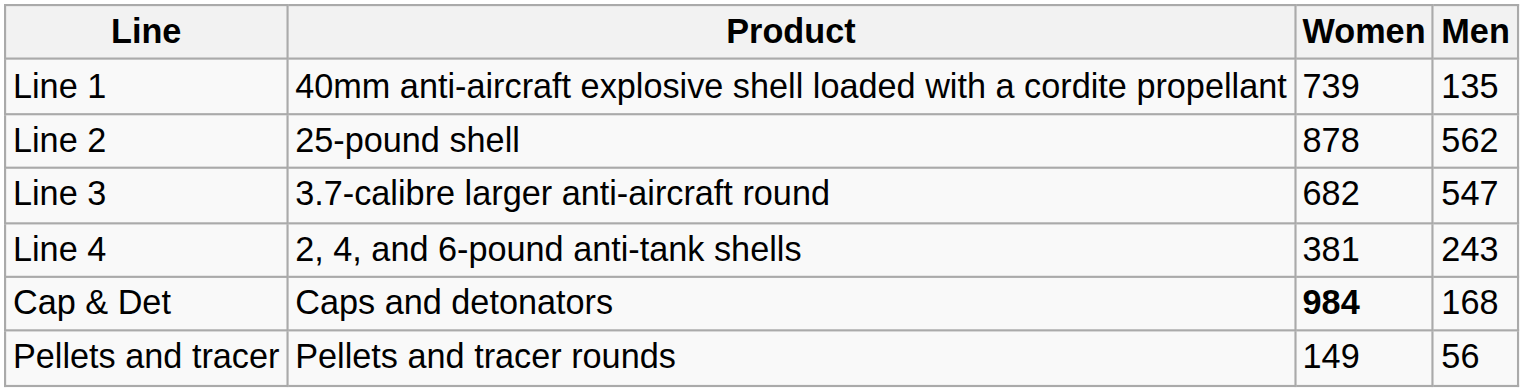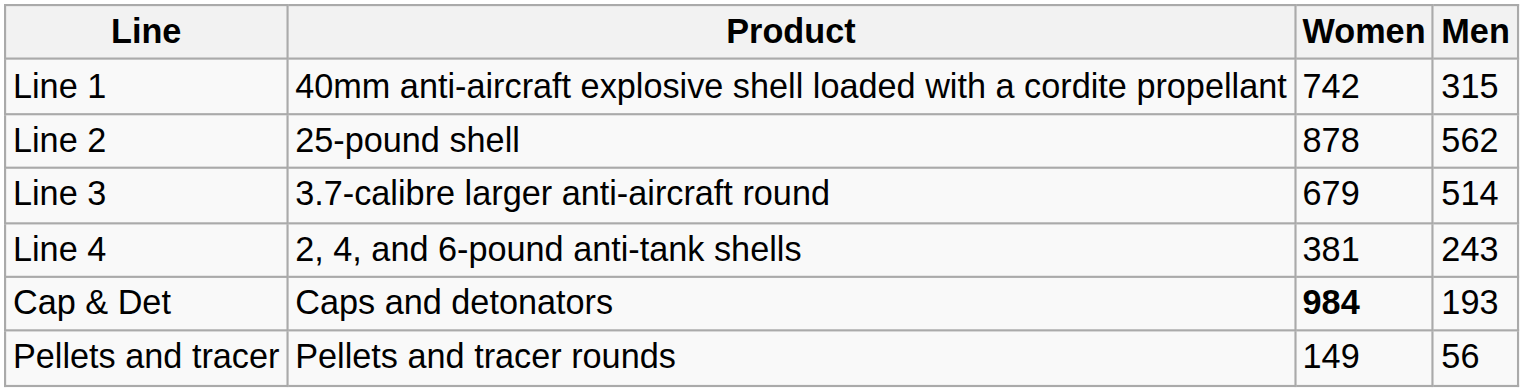 <table class="wikitable sortable">
 <tr>
 <th>Line</th>
 <th>Product</th>
 <th>Women</th>
 <th>Men</th>
 </tr>
 <tr>
 <td>Line 1</td>
 <td>40mm anti-aircraft explosive shell loaded with a cordite propellant</td>
-<td>739</td>
-<td>135</td>
+<td>742</td>
+<td>315</td>
 </tr>
 <tr>
 <td>Line 2</td>
 <td>25-pound shell</td>
 <td>878</td>
 <td>562</td>
 </tr>
 <tr>
 <td>Line 3</td>
 <td>3.7-calibre larger anti-aircraft round</td>
-<td>682</td>
-<td>547</td>
+<td>679</td>
+<td>514</td>
 </tr>
 <tr>
 <td>Line 4</td>
 <td>2, 4, and 6-pound anti-tank shells</td>
 <td>381</td>
 <td>243</td>
 </tr>
 <tr>
 <td>Cap & Det</td>
 <td>Caps and detonators</td>
 <td><strong>984</strong></td>
-<td>168</td>
+<td>193</td>
 </tr>
 <tr>
 <td>Pellets and tracer</td>
 <td>Pellets and tracer rounds</td>
 <td>149</td>
 <td>56</td>
 </tr>
 </table>
